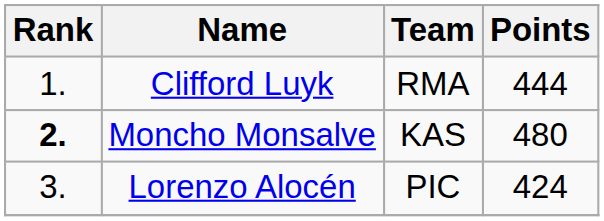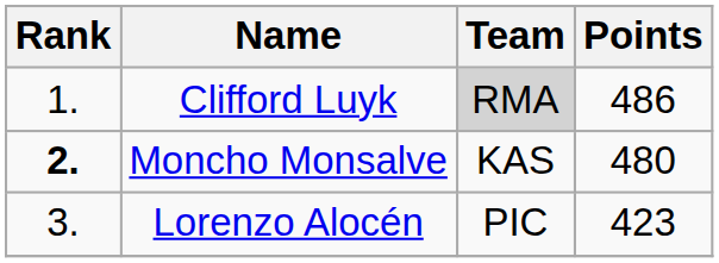 <table class="wikitable" style="text-align: center;">
 <tr>
 <th>Rank</th>
 <th>Name</th>
 <th>Team</th>
 <th>Points</th>
 </tr>
 <tr>
 <td>1.</td>
 <td><a href='#'>Clifford Luyk</a></td>
-<td>RMA</td>
-<td>444</td>
+<td style="background: lightgrey;">RMA</td>
+<td>486</td>
 </tr>
 <tr>
 <td><strong>2.</strong></td>
 <td><a href='#'>Moncho Monsalve</a></td>
 <td>KAS</td>
 <td>480</td>
 </tr>
 <tr>
 <td>3.</td>
 <td><a href='#'>Lorenzo Alocén</a></td>
 <td>PIC</td>
-<td>424</td>
+<td>423</td>
 </tr>
 <tr>
 </tr>
 </table>
